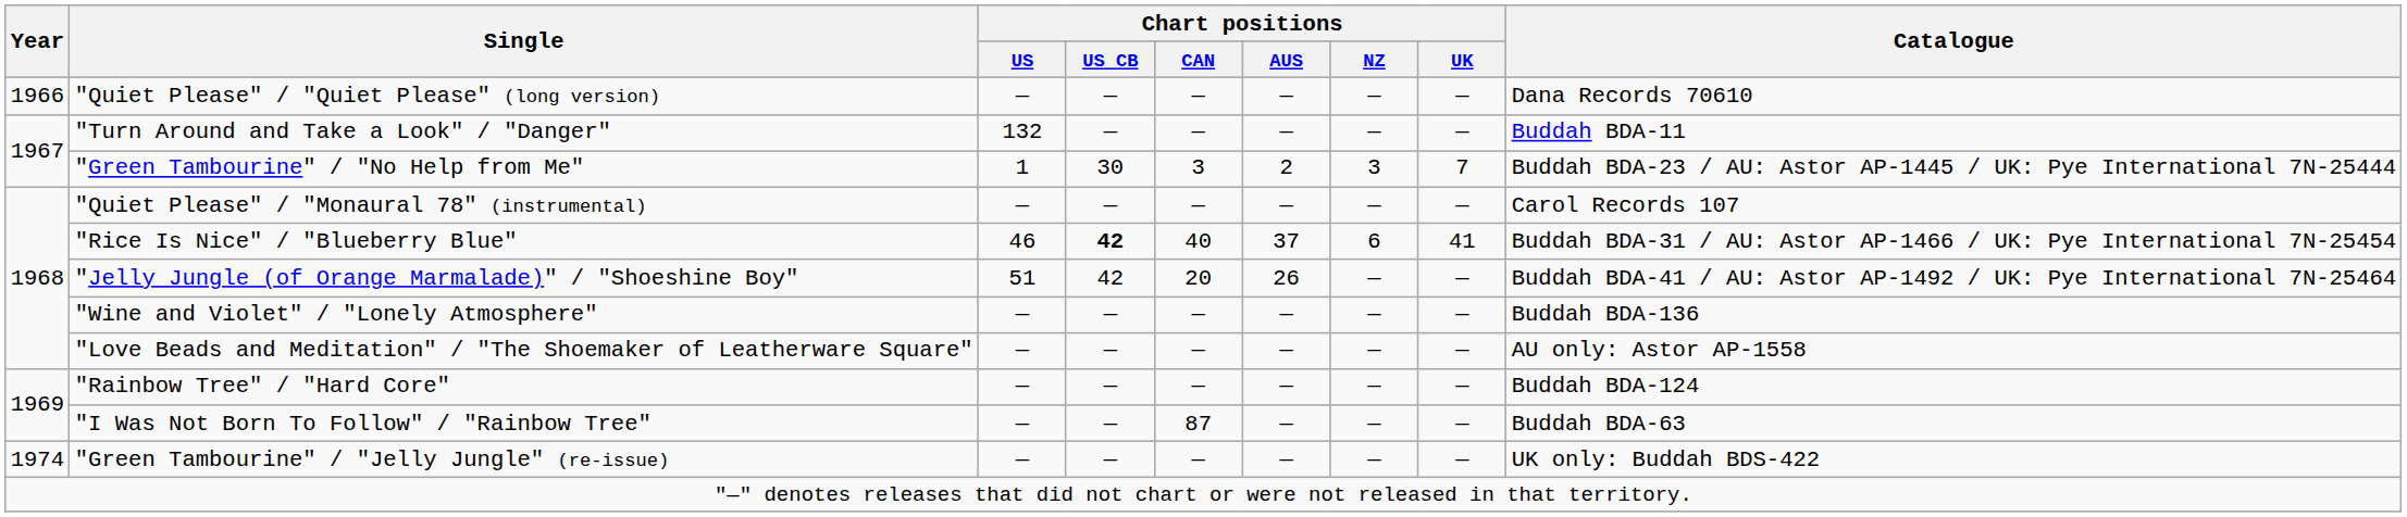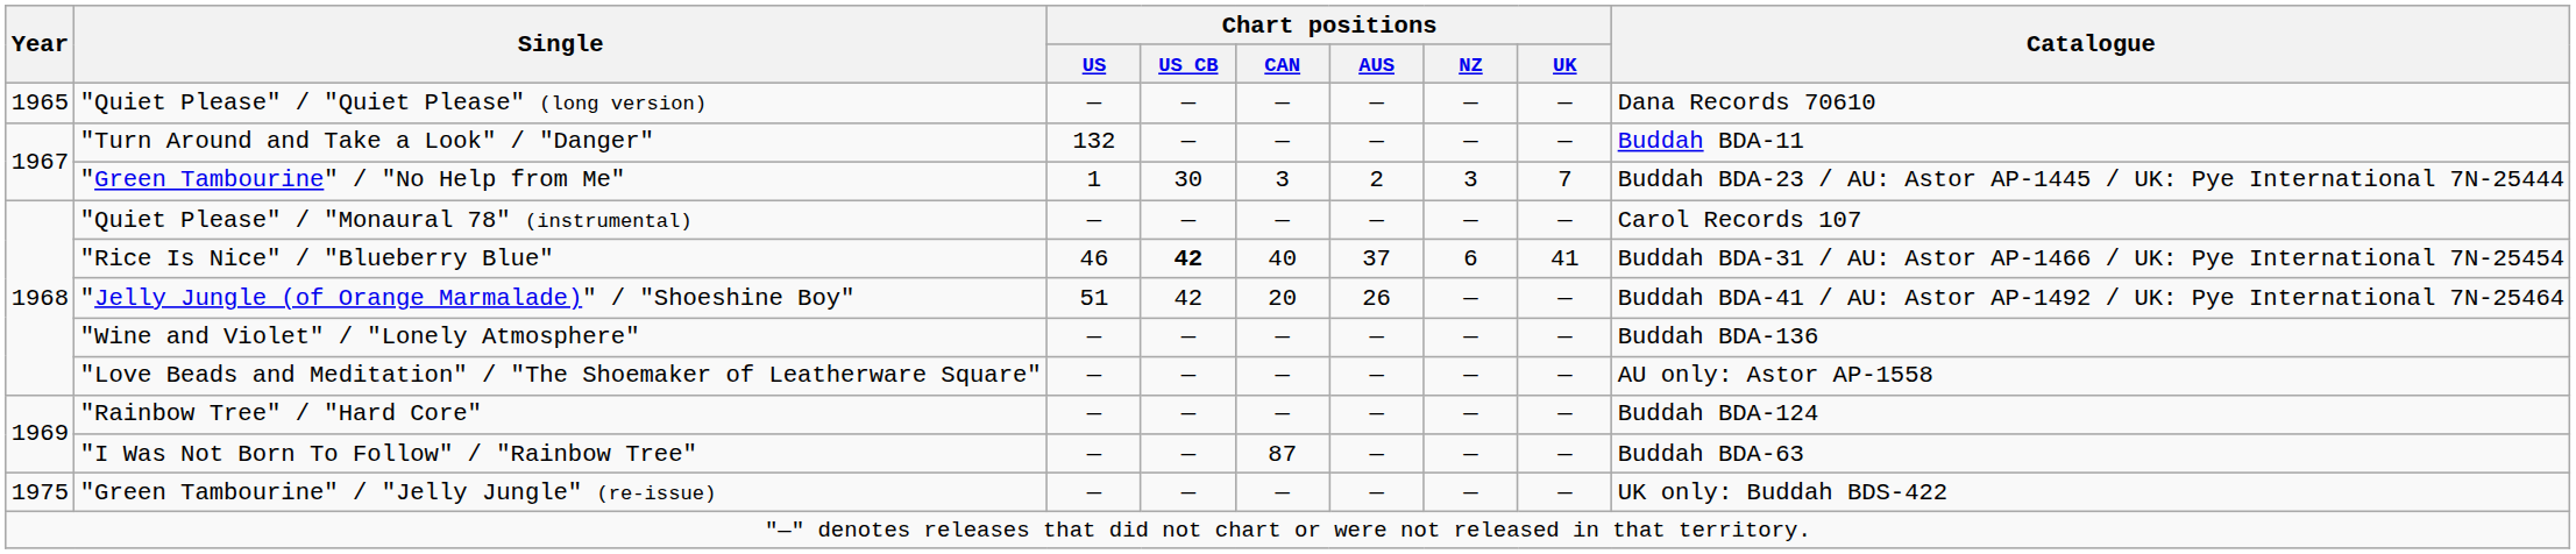 <table class="wikitable">
 <tr>
 <th scope="col" rowspan="2">Year</th>
 <th scope="col" rowspan="2">Single</th>
 <th scope="col" colspan="6">Chart positions</th>
 <th scope="col" rowspan="2">Catalogue</th>
 </tr>
 <tr>
 <th style="width:45px;"><small><a href='#'>US</a></small><br></th>
 <th style="width:45px;"><small><a href='#'>US CB</a></small><br></th>
 <th style="width:45px;"><small><a href='#'>CAN</a></small><br></th>
 <th style="width:45px;"><small><a href='#'>AUS</a></small><br></th>
 <th style="width:45px;"><small><a href='#'>NZ</a></small><br></th>
 <th style="width:45px;"><small><a href='#'>UK</a></small><br></th>
 </tr>
 <tr>
-<td rowspan="1">1966</td>
+<td rowspan="1">1965</td>
 <td>"Quiet Please" / "Quiet Please" <small>(long version)</small></td>
 <td align=center>—</td>
 <td align=center>—</td>
 <td align=center>—</td>
 <td align=center>—</td>
 <td align=center>—</td>
 <td align=center>—</td>
 <td>Dana Records 70610</td>
 </tr>
 <tr>
 <td rowspan="2">1967</td>
 <td>"Turn Around and Take a Look" / "Danger"</td>
 <td align=center>132</td>
 <td align=center>—</td>
 <td align=center>—</td>
 <td align=center>—</td>
 <td align=center>—</td>
 <td align=center>—</td>
 <td><a href='#'>Buddah</a> BDA-11</td>
 </tr>
 <tr>
 <td>"<a href='#'>Green Tambourine</a>" / "No Help from Me"</td>
 <td align=center>1</td>
 <td align=center>30</td>
 <td align=center>3</td>
 <td align=center>2</td>
 <td align=center>3</td>
 <td align=center>7</td>
 <td>Buddah BDA-23 / AU: Astor AP-1445 / UK: Pye International 7N-25444</td>
 </tr>
 <tr>
 <td rowspan="5">1968</td>
 <td>"Quiet Please" / "Monaural 78" <small>(instrumental)</small></td>
 <td align=center>—</td>
 <td align=center>—</td>
 <td align=center>—</td>
 <td align=center>—</td>
 <td align=center>—</td>
 <td align=center>—</td>
 <td>Carol Records 107</td>
 </tr>
 <tr>
 <td>"Rice Is Nice" / "Blueberry Blue"</td>
 <td align=center>46</td>
 <td align=center><strong>42</strong></td>
 <td align=center>40<br></td>
 <td align=center>37</td>
 <td align=center>6</td>
 <td align=center>41</td>
 <td>Buddah BDA-31 / AU: Astor AP-1466 / UK: Pye International 7N-25454</td>
 </tr>
 <tr>
 <td>"<a href='#'>Jelly Jungle (of Orange Marmalade)</a>" / "Shoeshine Boy"</td>
 <td align=center>51</td>
 <td align=center>42</td>
 <td align=center>20</td>
 <td align=center>26</td>
 <td align=center>—</td>
 <td align=center>—</td>
 <td>Buddah BDA-41 / AU: Astor AP-1492 / UK: Pye International 7N-25464</td>
 </tr>
 <tr>
 <td>"Wine and Violet" / "Lonely Atmosphere"</td>
 <td align=center>—</td>
 <td align=center>—</td>
 <td align=center>—</td>
 <td align=center>—</td>
 <td align=center>—</td>
 <td align=center>—</td>
 <td>Buddah BDA-136</td>
 </tr>
 <tr>
 <td>"Love Beads and Meditation" / "The Shoemaker of Leatherware Square"</td>
 <td align=center>—</td>
 <td align=center>—</td>
 <td align=center>—</td>
 <td align=center>—</td>
 <td align=center>—</td>
 <td align=center>—</td>
 <td>AU only: Astor AP-1558</td>
 </tr>
 <tr>
 <td rowspan="2">1969</td>
 <td>"Rainbow Tree" / "Hard Core"</td>
 <td align=center>—</td>
 <td align=center>—</td>
 <td align=center>—</td>
 <td align=center>—</td>
 <td align=center>—</td>
 <td align=center>—</td>
 <td>Buddah BDA-124</td>
 </tr>
 <tr>
 <td>"I Was Not Born To Follow" / "Rainbow Tree"</td>
 <td align=center>—</td>
 <td align=center>—</td>
 <td align=center>87<br></td>
 <td align=center>—</td>
 <td align=center>—</td>
 <td align=center>—</td>
 <td>Buddah BDA-63</td>
 </tr>
 <tr>
-<td rowspan="1">1974</td>
+<td rowspan="1">1975</td>
 <td>"Green Tambourine" / "Jelly Jungle" <small>(re-issue)</small></td>
 <td align=center>—</td>
 <td align=center>—</td>
 <td align=center>—</td>
 <td align=center>—</td>
 <td align=center>—</td>
 <td align=center>—</td>
 <td>UK only: Buddah BDS-422</td>
 </tr>
 <tr>
 <td colspan="9" style="text-align:center; font-size:9pt;">"—" denotes releases that did not chart or were not released in that territory.</td>
 </tr>
 </table>
